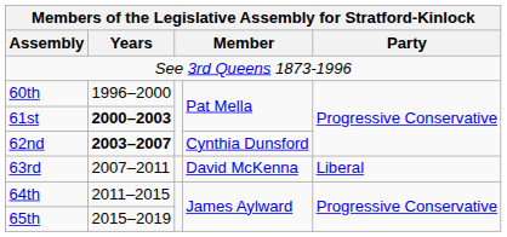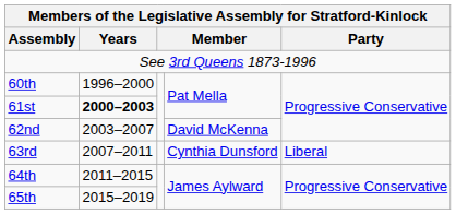 <table class="wikitable" align=centre>
 <tr>
 <th colspan=5>Members of the Legislative Assembly for Stratford-Kinlock</th>
 </tr>
 <tr>
 <th>Assembly</th>
 <th>Years</th>
 <th colspan="2">Member</th>
 <th>Party</th>
 </tr>
 <tr>
 <td align="center" colspan=5><em>See <a href='#'>3rd Queens</a> 1873-1996</em></td>
 </tr>
 <tr>
 <td><a href='#'>60th</a></td>
 <td>1996–2000</td>
 <td rowspan=3 ></td>
 <td rowspan=2><a href='#'>Pat Mella</a></td>
 <td rowspan=3><a href='#'>Progressive Conservative</a></td>
 </tr>
 <tr>
 <td><a href='#'>61st</a></td>
 <td><strong>2000–2003</strong></td>
 </tr>
 <tr>
 <td><a href='#'>62nd</a></td>
-<td><strong>2003–2007</strong></td>
-<td rowspan=1><a href='#'>Cynthia Dunsford</a></td>
+<td>2003–2007</td>
+<td rowspan=1><a href='#'>David McKenna</a></td>
 </tr>
 <tr>
 <td><a href='#'>63rd</a></td>
 <td>2007–2011</td>
 <td rowspan=1 ></td>
-<td rowspan=1><a href='#'>David McKenna</a></td>
+<td rowspan=1><a href='#'>Cynthia Dunsford</a></td>
 <td rowspan=1><a href='#'>Liberal</a></td>
 </tr>
 <tr>
 <td><a href='#'>64th</a></td>
 <td>2011–2015</td>
 <td rowspan=2 ></td>
 <td rowspan=2><a href='#'>James Aylward</a></td>
 <td rowspan=2><a href='#'>Progressive Conservative</a></td>
 </tr>
 <tr>
 <td><a href='#'>65th</a></td>
 <td>2015–2019</td>
 </tr>
 </table>
